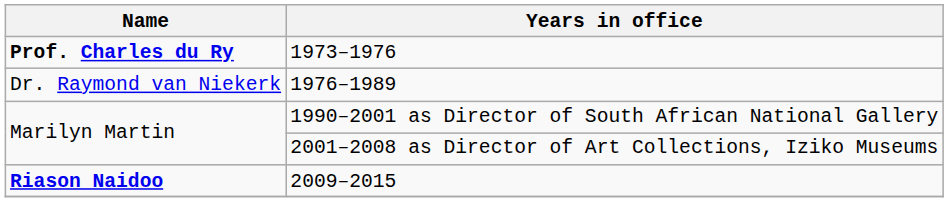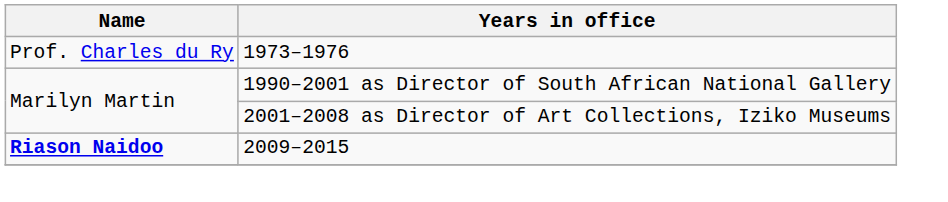 <table class="wikitable"  style="margin:auto; margin:0 0 1em 1em;">
 <tr>
 <th>Name</th>
 <th>Years in office</th>
 </tr>
 <tr>
-<td><strong>Prof. <a href='#'>Charles du Ry</a></strong></td>
+<td>Prof. <a href='#'>Charles du Ry</a></td>
 <td>1973–1976</td>
-</tr>
-<tr>
-<td>Dr. <a href='#'>Raymond van Niekerk</a></td>
-<td>1976–1989</td>
 </tr>
 <tr>
 <td rowspan="2">Marilyn Martin</td>
 <td rowspan="1">1990–2001 as Director of South African National Gallery</td>
 </tr>
 <tr>
 <td rowspan="1">2001–2008 as Director of Art Collections, Iziko Museums</td>
 </tr>
 <tr>
 <td><strong><a href='#'>Riason Naidoo</a></strong></td>
 <td>2009–2015</td>
 </tr>
 <tr>
 </tr>
 </table>
